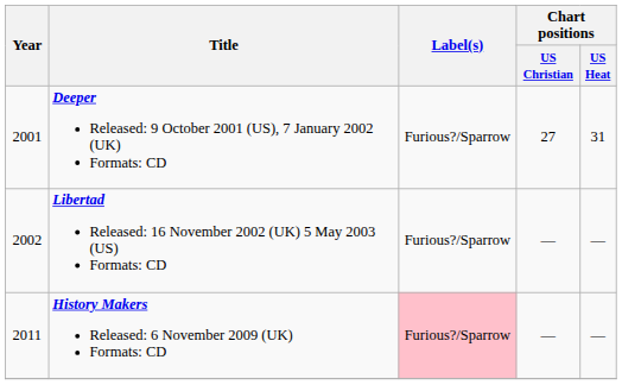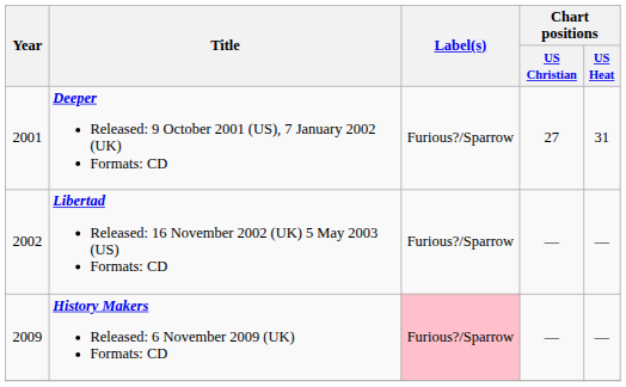 <table class="wikitable">
 <tr>
 <th rowspan="2" width="40">Year</th>
 <th rowspan="2" width="370">Title</th>
 <th rowspan="2" width="120"><a href='#'>Label(s)</a></th>
 <th colspan="2" width="100">Chart positions</th>
 </tr>
 <tr>
 <th><small><a href='#'>US<br>Christian</a></small></th>
 <th><small><a href='#'>US<br>Heat</a></small></th>
 </tr>
 <tr>
 <td align="center">2001</td>
 <td><strong><em><a href='#'>Deeper</a></em></strong><br><ul><li>Released: 9 October 2001 (US), 7 January 2002 (UK)</li><li>Formats: CD</li></ul></td>
 <td align="center">Furious?/Sparrow</td>
 <td align="center">27</td>
 <td align="center">31</td>
 </tr>
 <tr>
 <td align="center">2002</td>
 <td><strong><em><a href='#'>Libertad</a></em></strong><br><ul><li>Released: 16 November 2002 (UK) 5 May 2003 (US)</li><li>Formats: CD</li></ul></td>
 <td align="center">Furious?/Sparrow</td>
 <td align="center">—</td>
 <td align="center">—</td>
 </tr>
 <tr>
-<td align="center">2011</td>
+<td align="center">2009</td>
 <td><strong><em> <a href='#'>History Makers</a></em></strong><br><ul><li>Released: 6 November 2009 (UK)</li><li>Formats: CD</li></ul></td>
 <td align="center" style="background: pink;">Furious?/Sparrow</td>
 <td align="center">—</td>
 <td align="center">—</td>
 </tr>
 <tr>
 </tr>
 </table>
